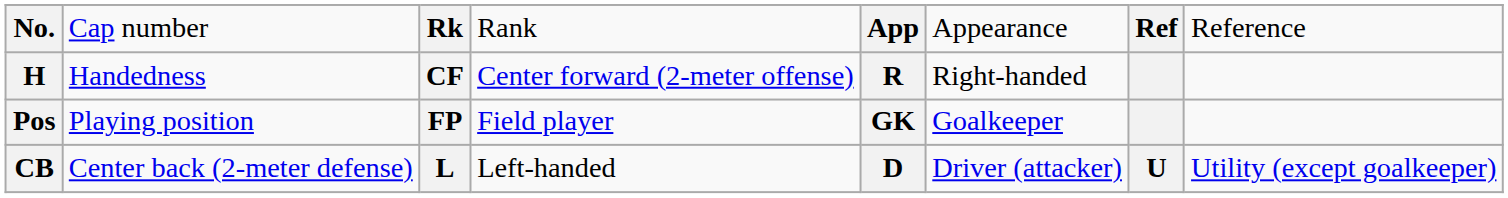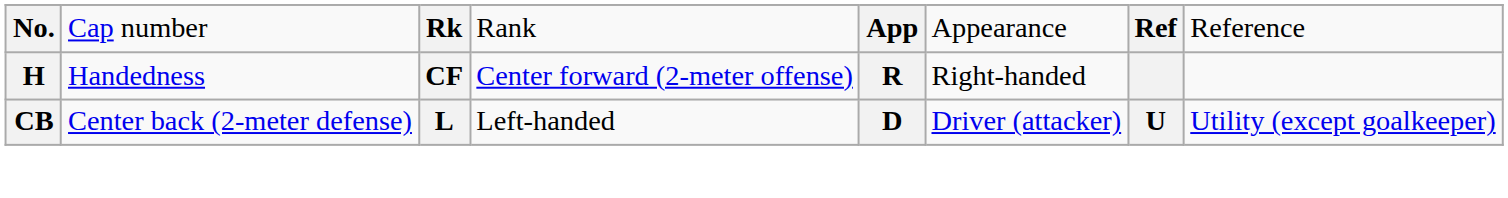 <table class="wikitable" style="text-align: left; font-size: 90%; margin-left: 1em;">
 <tr>
 <th>No.</th>
 <td><a href='#'>Cap</a> number</td>
 <th>Rk</th>
 <td>Rank</td>
 <th>App</th>
 <td>Appearance</td>
 <th>Ref</th>
 <td>Reference</td>
 </tr>
 <tr>
 <th>H</th>
 <td><a href='#'>Handedness</a></td>
 <th>CF</th>
 <td><a href='#'>Center forward (2-meter offense)</a></td>
 <th>R</th>
 <td>Right-handed</td>
 <th></th>
 <td></td>
 </tr>
 <tr>
-<th>Pos</th>
-<td><a href='#'>Playing position</a></td>
-<th>FP</th>
-<td><a href='#'>Field player</a></td>
-<th>GK</th>
-<td><a href='#'>Goalkeeper</a></td>
-<th></th>
-<td></td>
-</tr>
-<tr>
 <th>CB</th>
 <td><a href='#'>Center back (2-meter defense)</a></td>
 <th>L</th>
 <td>Left-handed</td>
 <th>D</th>
 <td><a href='#'>Driver (attacker)</a></td>
 <th>U</th>
 <td><a href='#'>Utility (except goalkeeper)</a></td>
 </tr>
 </table>
